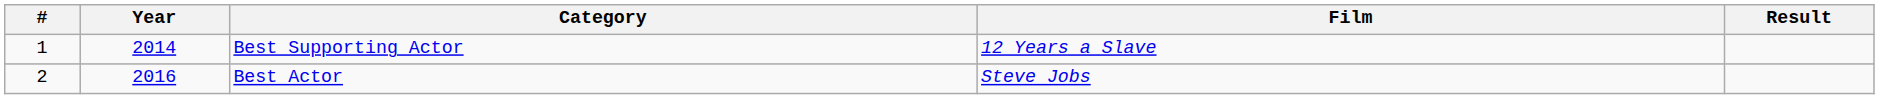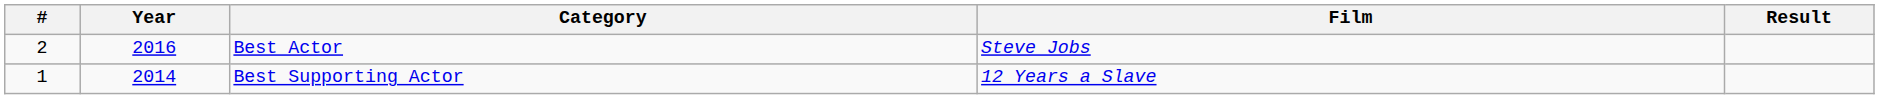 <table class="wikitable" width="100%" cellpadding="5" style="font-size: 95%">
 <tr>
 <th width="2.5%">#</th>
 <th width="5%">Year</th>
 <th width="25%">Category</th>
 <th width="25%">Film</th>
 <th width="5%">Result</th>
 </tr>
 <tr>
+<td style="text-align:center;">2</td>
+<td style="text-align:center;"><a href='#'>2016</a></td>
+<td><a href='#'>Best Actor</a></td>
+<td><em><a href='#'>Steve Jobs</a></em></td>
+<td></td>
+</tr>
+<tr>
 <td style="text-align:center;">1</td>
 <td style="text-align:center;"><a href='#'>2014</a></td>
 <td><a href='#'>Best Supporting Actor</a></td>
 <td><em><a href='#'>12 Years a Slave</a></em></td>
 <td></td>
 </tr>
-<tr>
-<td style="text-align:center;">2</td>
-<td style="text-align:center;"><a href='#'>2016</a></td>
-<td><a href='#'>Best Actor</a></td>
-<td><em><a href='#'>Steve Jobs</a></em></td>
-<td></td>
-</tr>
 </table>
